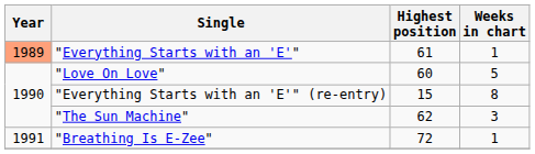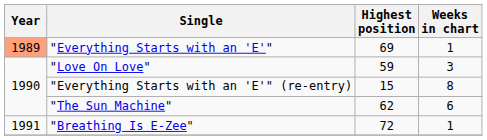 <table class="wikitable">
 <tr>
 <th width="40">Year</th>
 <th>Single</th>
 <th width="40">Highest<br>position</th>
 <th>Weeks<br>in chart</th>
 </tr>
 <tr>
 <td align="center" style="background: lightsalmon;">1989</td>
 <td align="left" valign="top">"<a href='#'>Everything Starts with an 'E'</a>"</td>
-<td align="center" valign="top">61</td>
+<td align="center" valign="top">69</td>
 <td align="center" valign="top">1</td>
 </tr>
 <tr>
 <td align="center" rowspan="3">1990</td>
 <td align="left" valign="top">"<a href='#'>Love On Love</a>"</td>
-<td align="center" valign="top">60</td>
-<td align="center" valign="top">5</td>
+<td align="center" valign="top">59</td>
+<td align="center" valign="top">3</td>
 </tr>
 <tr>
 <td align="left" valign="top">"Everything Starts with an 'E'" (re-entry)</td>
 <td align="center" valign="top">15</td>
 <td align="center" valign="top">8</td>
 </tr>
 <tr>
 <td align="left" valign="top">"<a href='#'>The Sun Machine</a>"</td>
 <td align="center" valign="top">62</td>
-<td align="center" valign="top">3</td>
+<td align="center" valign="top">6</td>
 </tr>
 <tr>
 <td align="center">1991</td>
 <td align="left" valign="top">"<a href='#'>Breathing Is E-Zee</a>"</td>
 <td align="center" valign="top">72</td>
 <td align="center" valign="top">1</td>
 </tr>
 <tr>
 </tr>
 </table>
